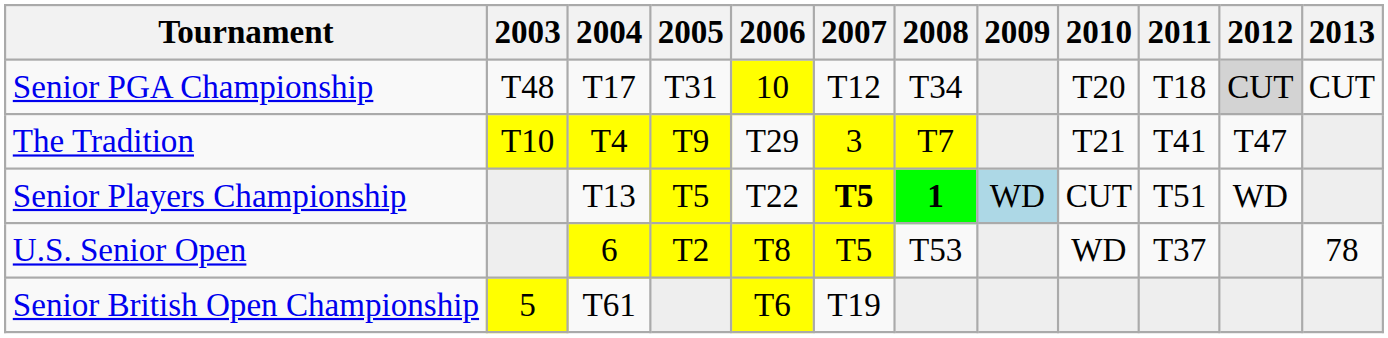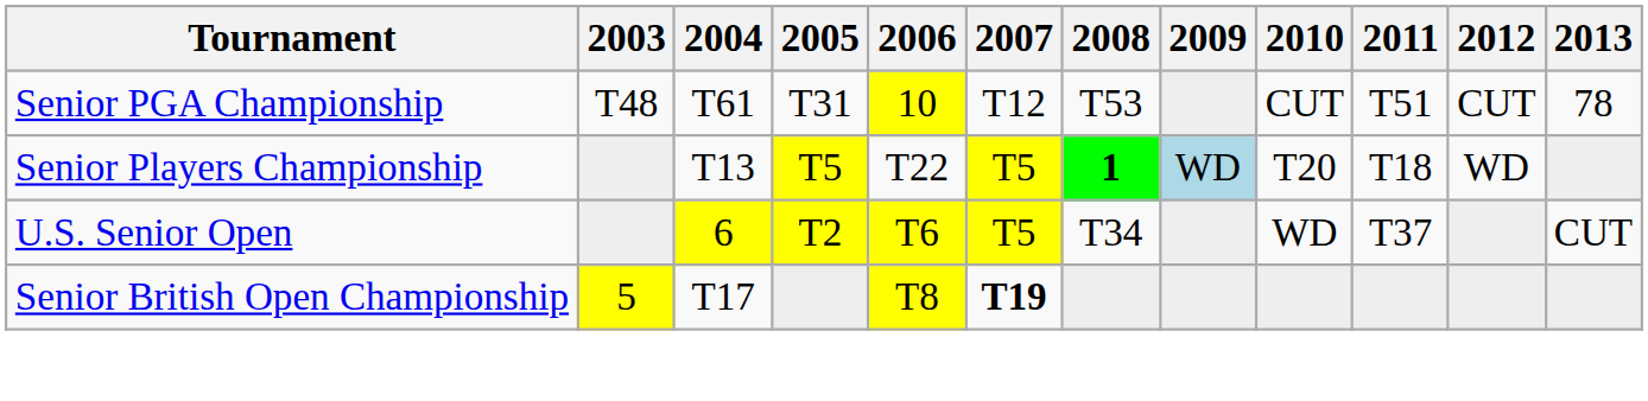 <table class="wikitable" style="font-size:95%;">
 <tr>
 <th>Tournament</th>
 <th>2003</th>
 <th>2004</th>
 <th>2005</th>
 <th>2006</th>
 <th>2007</th>
 <th>2008</th>
 <th>2009</th>
 <th>2010</th>
 <th>2011</th>
 <th>2012</th>
 <th>2013</th>
 </tr>
 <tr>
 <td><a href='#'>Senior PGA Championship</a></td>
 <td align="center">T48</td>
-<td align="center">T17</td>
+<td align="center">T61</td>
 <td align="center">T31</td>
 <td align="center" style="background:yellow;">10</td>
 <td align="center">T12</td>
-<td align="center">T34</td>
+<td align="center">T53</td>
 <td style="background:#eeeeee;"></td>
-<td align="center">T20</td>
-<td align="center">T18</td>
-<td align="center" style="background: lightgrey;">CUT</td>
 <td align="center">CUT</td>
-</tr>
-<tr>
-<td><a href='#'>The Tradition</a></td>
-<td align="center" style="background:yellow;">T10</td>
-<td align="center" style="background:yellow;">T4</td>
-<td align="center" style="background:yellow;">T9</td>
-<td align="center">T29</td>
-<td align="center" style="background:yellow;">3</td>
-<td align="center" style="background:yellow;">T7</td>
-<td style="background:#eeeeee;"></td>
-<td align="center">T21</td>
-<td align="center">T41</td>
-<td align="center">T47</td>
-<td style="background:#eeeeee;"></td>
+<td align="center">T51</td>
+<td align="center">CUT</td>
+<td align="center">78</td>
 </tr>
 <tr>
 <td><a href='#'>Senior Players Championship</a></td>
 <td style="background:#eeeeee;"></td>
 <td align="center">T13</td>
 <td align="center" style="background:yellow;">T5</td>
 <td align="center">T22</td>
-<td align="center" style="background:yellow;"><strong>T5</strong></td>
+<td align="center" style="background:yellow;">T5</td>
 <td align="center" style="background:lime;"><strong>1</strong></td>
 <td align="center" style="background: lightblue;">WD</td>
-<td align="center">CUT</td>
-<td align="center">T51</td>
+<td align="center">T20</td>
+<td align="center">T18</td>
 <td align="center">WD</td>
 <td style="background:#eeeeee;"></td>
 </tr>
 <tr>
 <td><a href='#'>U.S. Senior Open</a></td>
 <td style="background:#eeeeee;"></td>
 <td align="center" style="background:yellow;">6</td>
 <td align="center" style="background:yellow;">T2</td>
-<td align="center" style="background:yellow;">T8</td>
+<td align="center" style="background:yellow;">T6</td>
 <td align="center" style="background:yellow;">T5</td>
-<td align="center">T53</td>
+<td align="center">T34</td>
 <td style="background:#eeeeee;"></td>
 <td align="center">WD</td>
 <td align="center">T37</td>
 <td style="background:#eeeeee;"></td>
-<td align="center">78</td>
+<td align="center">CUT</td>
 </tr>
 <tr>
 <td><a href='#'>Senior British Open Championship</a></td>
 <td align="center" style="background:yellow;">5</td>
-<td align="center">T61</td>
+<td align="center">T17</td>
 <td style="background:#eeeeee;"></td>
-<td align="center" style="background:yellow;">T6</td>
-<td align="center">T19</td>
+<td align="center" style="background:yellow;">T8</td>
+<td align="center"><strong>T19</strong></td>
 <td style="background:#eeeeee;"></td>
 <td style="background:#eeeeee;"></td>
 <td style="background:#eeeeee;"></td>
 <td style="background:#eeeeee;"></td>
 <td style="background:#eeeeee;"></td>
 <td style="background:#eeeeee;"></td>
 </tr>
 </table>
